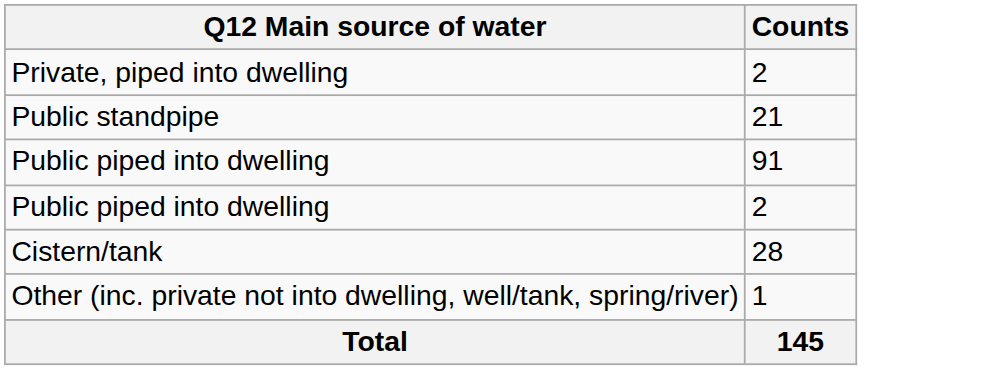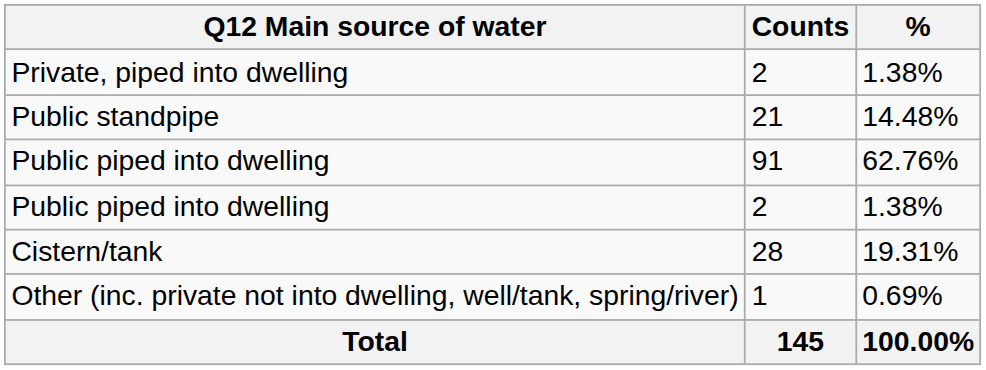 <table class="wikitable sortable">
 <tr>
 <th>Q12 Main source of water</th>
 <th>Counts</th>
+<th>%</th>
 </tr>
 <tr>
 <td>Private, piped into dwelling</td>
 <td>2</td>
+<td>1.38%</td>
 </tr>
 <tr>
 <td>Public standpipe</td>
 <td>21</td>
+<td>14.48%</td>
 </tr>
 <tr>
 <td>Public piped into dwelling</td>
 <td>91</td>
+<td>62.76%</td>
 </tr>
 <tr>
 <td>Public piped into dwelling</td>
 <td>2</td>
+<td>1.38%</td>
 </tr>
 <tr>
 <td>Cistern/tank</td>
 <td>28</td>
+<td>19.31%</td>
 </tr>
 <tr>
 <td>Other (inc. private not into dwelling, well/tank, spring/river)</td>
 <td>1</td>
+<td>0.69%</td>
 </tr>
 <tr>
 <th>Total</th>
 <th>145</th>
+<th>100.00%</th>
 </tr>
 </table>
